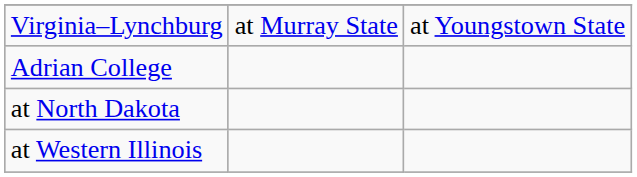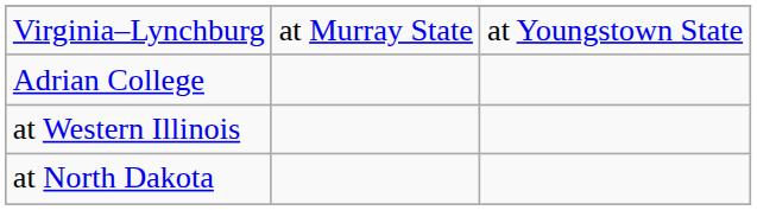 <table class="wikitable">
 <tr>
 </tr>
 <tr>
 <td><a href='#'>Virginia–Lynchburg</a></td>
 <td>at <a href='#'>Murray State</a></td>
 <td>at <a href='#'>Youngstown State</a></td>
 </tr>
 <tr>
 <td><a href='#'>Adrian College</a></td>
 <td></td>
 <td></td>
 </tr>
 <tr>
+<td>at <a href='#'>Western Illinois</a></td>
+<td></td>
+<td></td>
+</tr>
+<tr>
 <td>at <a href='#'>North Dakota</a></td>
 <td></td>
 <td></td>
 </tr>
-<tr>
-<td>at <a href='#'>Western Illinois</a></td>
-<td></td>
-<td></td>
-</tr>
 </table>
